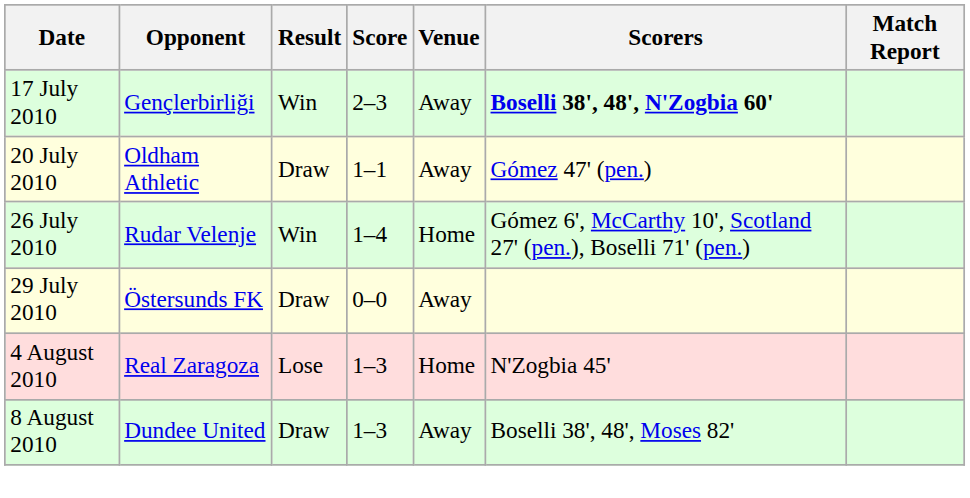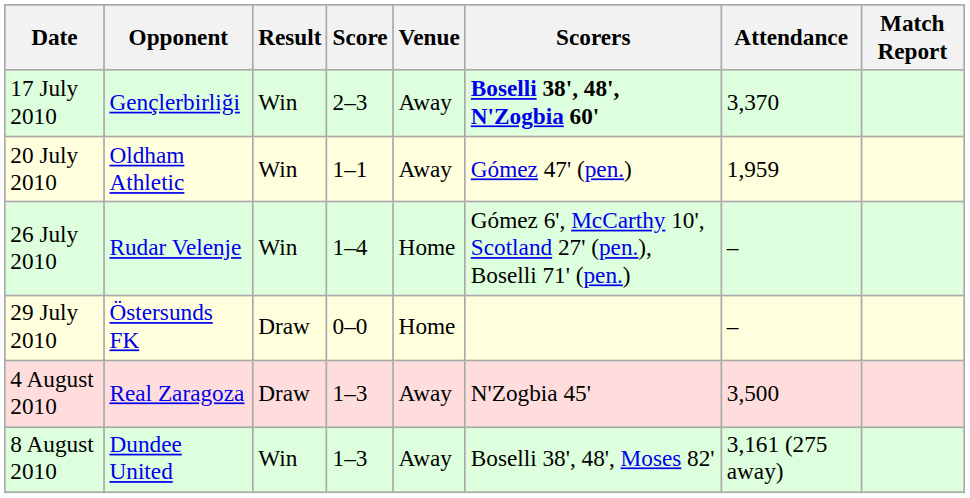 <table class="wikitable" style="font-size:85%;" width="90%">
 <tr>
 <th>Date</th>
 <th>Opponent</th>
 <th>Result</th>
 <th>Score</th>
 <th>Venue</th>
 <th>Scorers</th>
+<th>Attendance</th>
 <th>Match Report</th>
 </tr>
 <tr bgcolor="#ddffdd">
 <td>17 July 2010</td>
 <td><a href='#'>Gençlerbirliği</a></td>
 <td>Win</td>
 <td>2–3</td>
 <td>Away</td>
 <td><strong><a href='#'>Boselli</a> 38', 48', <a href='#'>N'Zogbia</a> 60'</strong></td>
+<td>3,370</td>
 <td></td>
 </tr>
 <tr bgcolor="#ffffdd">
 <td>20 July 2010</td>
 <td><a href='#'>Oldham Athletic</a></td>
-<td>Draw</td>
+<td>Win</td>
 <td>1–1</td>
 <td>Away</td>
 <td><a href='#'>Gómez</a> 47' (<a href='#'>pen.</a>)</td>
+<td>1,959</td>
 <td></td>
 </tr>
 <tr bgcolor="#ddffdd">
 <td>26 July 2010</td>
 <td><a href='#'>Rudar Velenje</a></td>
 <td>Win</td>
 <td>1–4</td>
 <td>Home</td>
 <td>Gómez 6', <a href='#'>McCarthy</a> 10', <a href='#'>Scotland</a> 27' (<a href='#'>pen.</a>), Boselli 71' (<a href='#'>pen.</a>)</td>
+<td>–</td>
 <td></td>
 </tr>
 <tr bgcolor="#ffffdd">
 <td>29 July 2010</td>
 <td><a href='#'>Östersunds FK</a></td>
 <td>Draw</td>
 <td>0–0</td>
-<td>Away</td>
+<td>Home</td>
 <td></td>
+<td>–</td>
 <td></td>
 </tr>
 <tr bgcolor="#ffdddd">
 <td>4 August 2010</td>
 <td><a href='#'>Real Zaragoza</a></td>
-<td>Lose</td>
+<td>Draw</td>
 <td>1–3</td>
-<td>Home</td>
+<td>Away</td>
 <td>N'Zogbia 45'</td>
+<td>3,500</td>
 <td></td>
 </tr>
 <tr bgcolor="#ddffdd">
 <td>8 August 2010</td>
 <td><a href='#'>Dundee United</a></td>
-<td>Draw</td>
+<td>Win</td>
 <td>1–3</td>
 <td>Away</td>
 <td>Boselli 38', 48', <a href='#'>Moses</a> 82'</td>
+<td>3,161 (275 away)</td>
 <td></td>
 </tr>
 </table>
